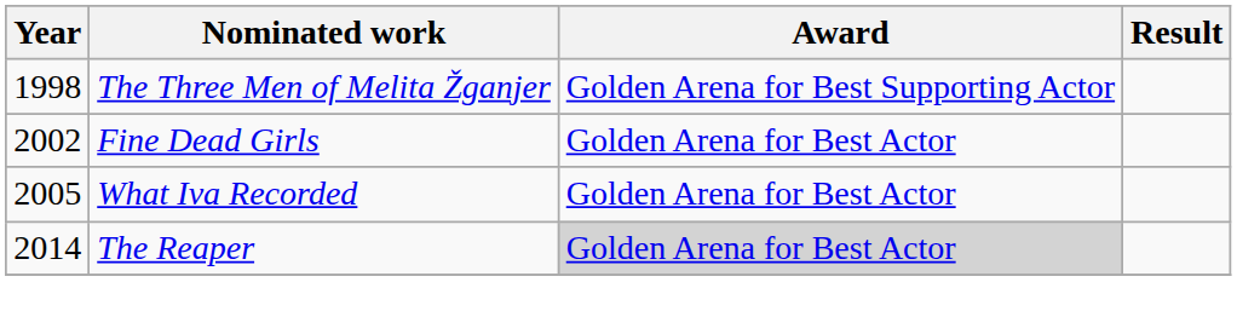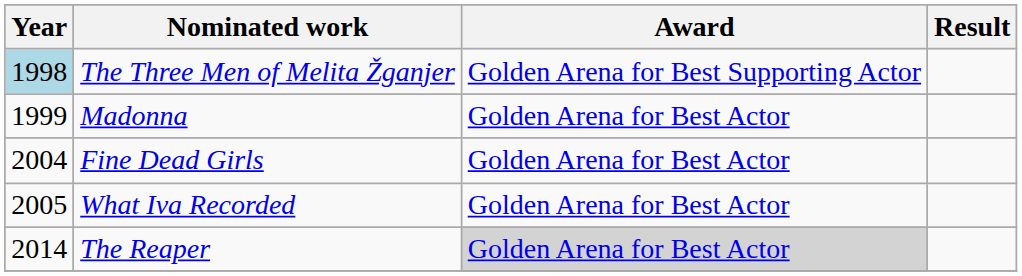 <table class="wikitable">
 <tr>
 <th>Year</th>
 <th>Nominated work</th>
 <th>Award</th>
 <th>Result</th>
 </tr>
 <tr>
-<td align=center>1998</td>
+<td align=center style="background: lightblue;">1998</td>
 <td><em><a href='#'>The Three Men of Melita Žganjer</a></em></td>
 <td><a href='#'>Golden Arena for Best Supporting Actor</a></td>
 <td></td>
 </tr>
 <tr>
-<td align=center>2002</td>
+<td align=center>1999</td>
+<td><em><a href='#'>Madonna</a></em></td>
+<td><a href='#'>Golden Arena for Best Actor</a></td>
+<td></td>
+</tr>
+<tr>
+<td align=center>2004</td>
 <td><em><a href='#'>Fine Dead Girls</a></em></td>
 <td><a href='#'>Golden Arena for Best Actor</a></td>
 <td></td>
 </tr>
 <tr>
 <td align=center>2005</td>
 <td><em><a href='#'>What Iva Recorded</a></em></td>
 <td><a href='#'>Golden Arena for Best Actor</a></td>
 <td></td>
 </tr>
 <tr>
 <td align=center>2014</td>
 <td><em><a href='#'>The Reaper</a></em></td>
 <td style="background: lightgrey;"><a href='#'>Golden Arena for Best Actor</a></td>
 <td></td>
 </tr>
 <tr>
 </tr>
 </table>
